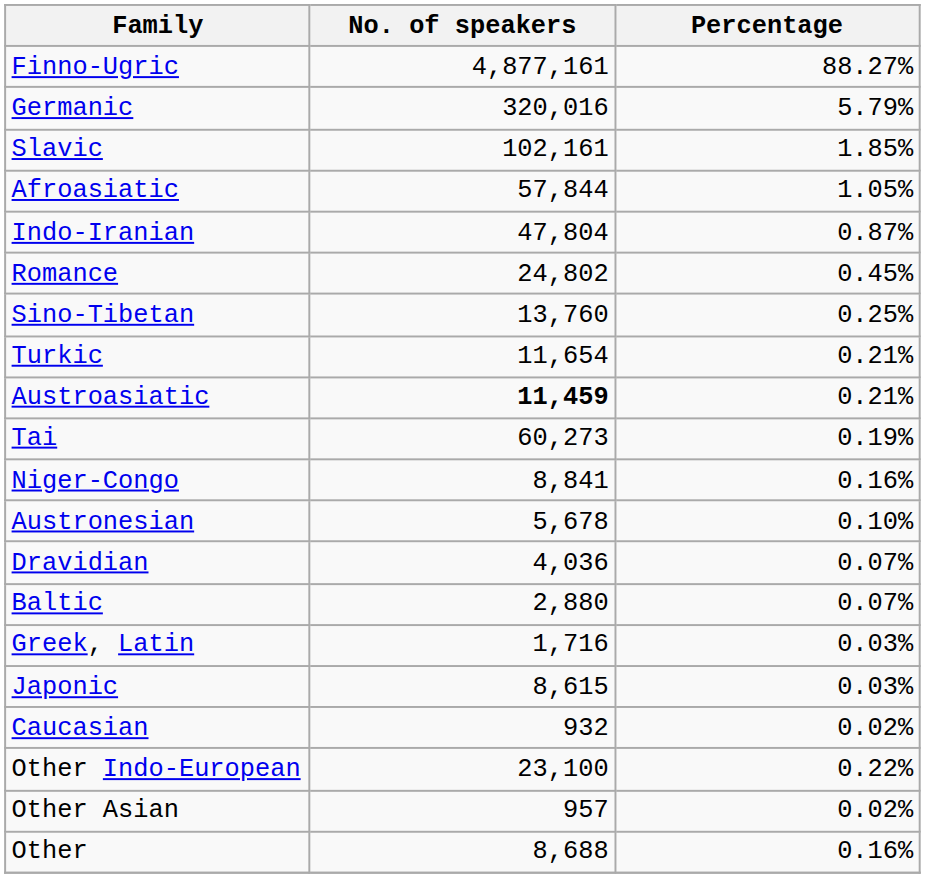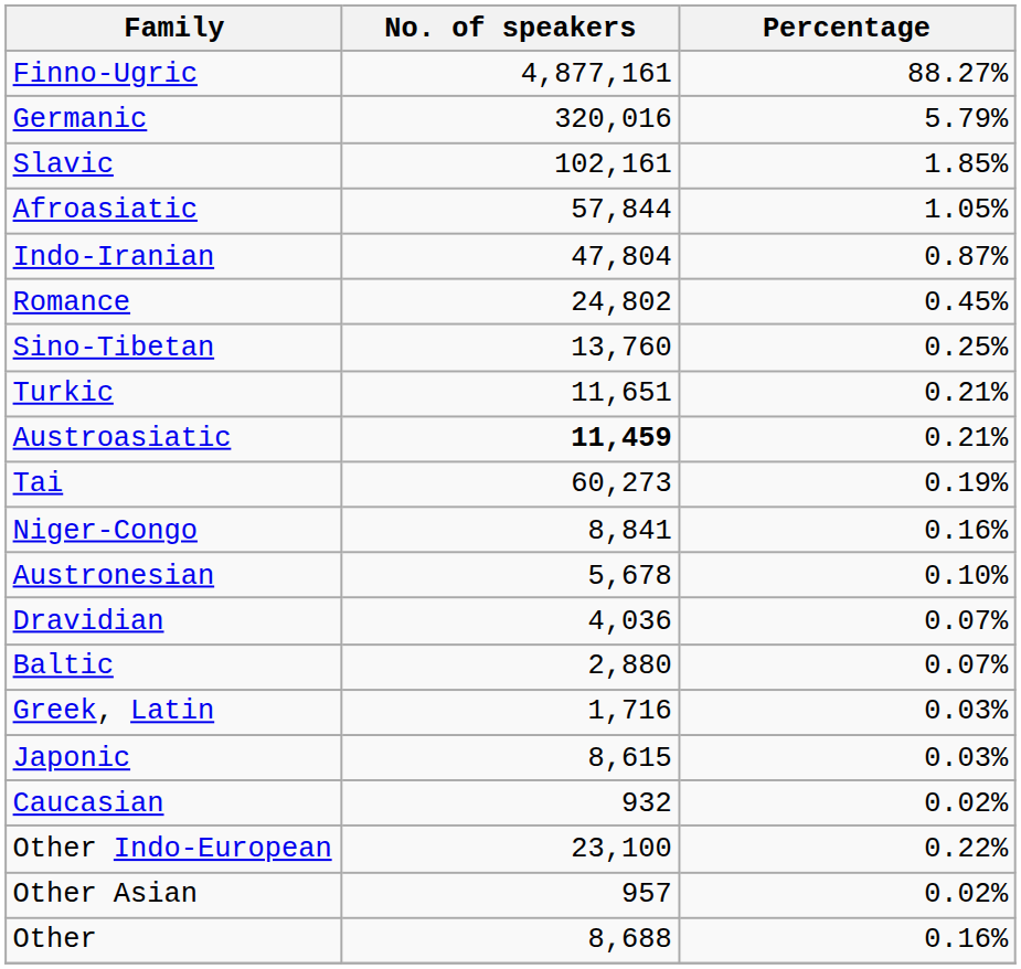 <table class="wikitable" style="margin: 1em auto 1em auto">
 <tr>
 <th scope="col" width="150">Family</th>
 <th scope="col" width="150">No. of speakers</th>
 <th scope="col" width="150">Percentage</th>
 </tr>
 <tr>
 <td><a href='#'>Finno-Ugric</a></td>
 <td align="right">4,877,161</td>
 <td align="right">88.27%</td>
 </tr>
 <tr>
 <td><a href='#'>Germanic</a></td>
 <td align="right">320,016</td>
 <td align="right">5.79%</td>
 </tr>
 <tr>
 <td><a href='#'>Slavic</a></td>
 <td align="right">102,161</td>
 <td align="right">1.85%</td>
 </tr>
 <tr>
 <td><a href='#'>Afroasiatic</a></td>
 <td align="right">57,844</td>
 <td align="right">1.05%</td>
 </tr>
 <tr>
 <td><a href='#'>Indo-Iranian</a></td>
 <td align="right">47,804</td>
 <td align="right">0.87%</td>
 </tr>
 <tr>
 <td><a href='#'>Romance</a></td>
 <td align="right">24,802</td>
 <td align="right">0.45%</td>
 </tr>
 <tr>
 <td><a href='#'>Sino-Tibetan</a></td>
 <td align="right">13,760</td>
 <td align="right">0.25%</td>
 </tr>
 <tr>
 <td><a href='#'>Turkic</a></td>
-<td align="right">11,654</td>
+<td align="right">11,651</td>
 <td align="right">0.21%</td>
 </tr>
 <tr>
 <td><a href='#'>Austroasiatic</a></td>
 <td align="right"><strong>11,459</strong></td>
 <td align="right">0.21%</td>
 </tr>
 <tr>
 <td><a href='#'>Tai</a></td>
 <td align="right">60,273</td>
 <td align="right">0.19%</td>
 </tr>
 <tr>
 <td><a href='#'>Niger-Congo</a></td>
 <td align="right">8,841</td>
 <td align="right">0.16%</td>
 </tr>
 <tr>
 <td><a href='#'>Austronesian</a></td>
 <td align="right">5,678</td>
 <td align="right">0.10%</td>
 </tr>
 <tr>
 <td><a href='#'>Dravidian</a></td>
 <td align="right">4,036</td>
 <td align="right">0.07%</td>
 </tr>
 <tr>
 <td><a href='#'>Baltic</a></td>
 <td align="right">2,880</td>
 <td align="right">0.07%</td>
 </tr>
 <tr>
 <td><a href='#'>Greek</a>, <a href='#'>Latin</a></td>
 <td align="right">1,716</td>
 <td align="right">0.03%</td>
 </tr>
 <tr>
 <td><a href='#'>Japonic</a></td>
 <td align="right">8,615</td>
 <td align="right">0.03%</td>
 </tr>
 <tr>
 <td><a href='#'>Caucasian</a></td>
 <td align="right">932</td>
 <td align="right">0.02%</td>
 </tr>
 <tr>
 <td>Other <a href='#'>Indo-European</a></td>
 <td align="right">23,100</td>
 <td align="right">0.22%</td>
 </tr>
 <tr>
 <td>Other Asian</td>
 <td align="right">957</td>
 <td align="right">0.02%</td>
 </tr>
 <tr>
 <td>Other</td>
 <td align="right">8,688</td>
 <td align="right">0.16%</td>
 </tr>
 <tr>
 </tr>
 </table>
